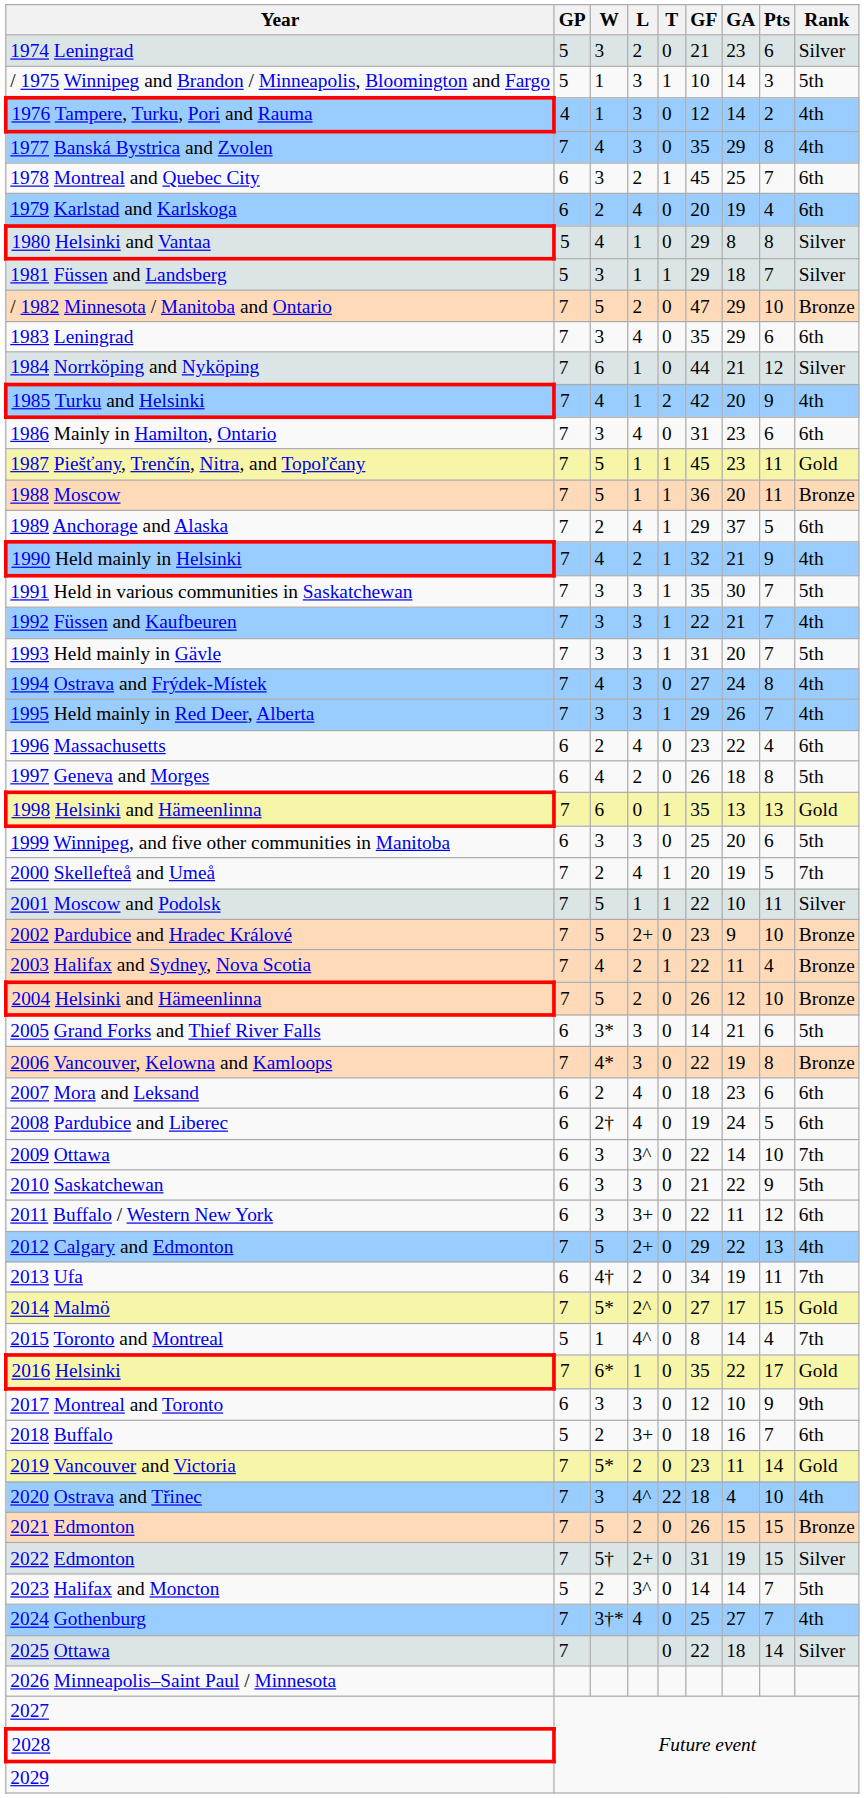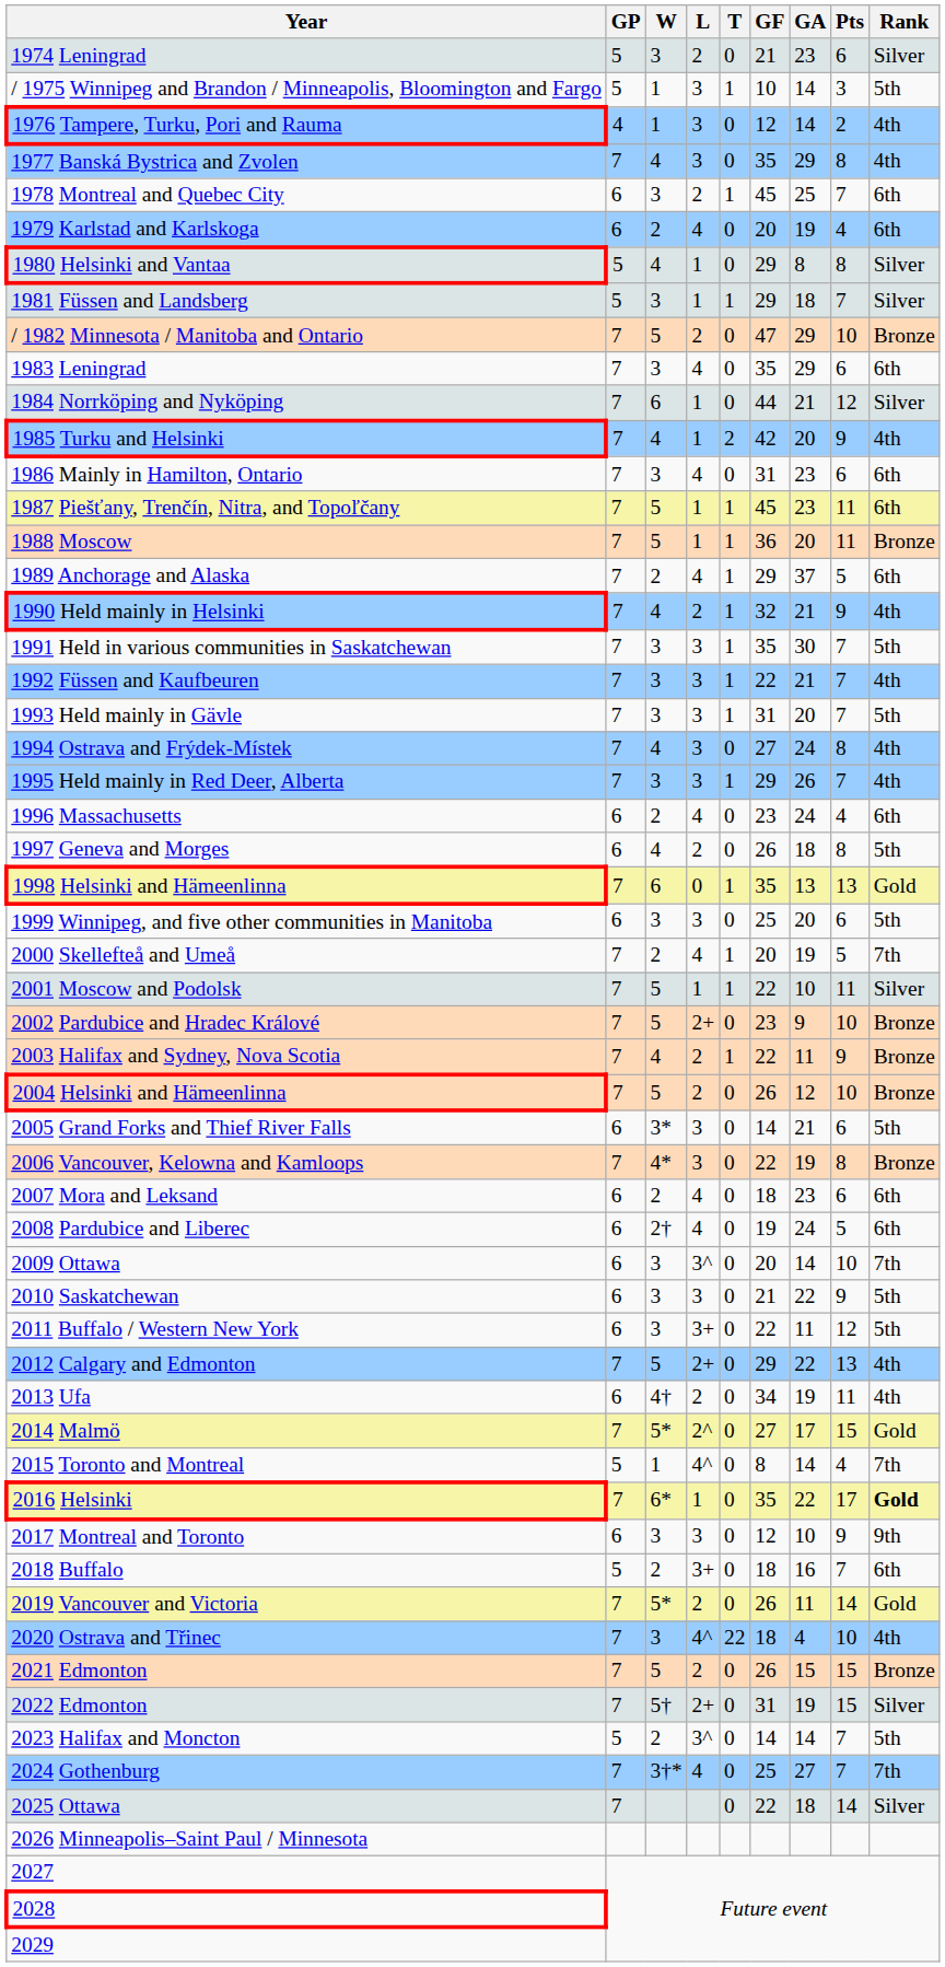 <table class="wikitable">
 <tr>
 <th>Year</th>
 <th>GP</th>
 <th>W</th>
 <th>L</th>
 <th>T</th>
 <th>GF</th>
 <th>GA</th>
 <th>Pts</th>
 <th>Rank</th>
 </tr>
 <tr style="background:#dce5e5;">
 <td> <a href='#'>1974</a> <a href='#'>Leningrad</a></td>
 <td>5</td>
 <td>3</td>
 <td>2</td>
 <td>0</td>
 <td>21</td>
 <td>23</td>
 <td>6</td>
 <td> Silver</td>
 </tr>
 <tr>
 <td> /  <a href='#'>1975</a> <a href='#'>Winnipeg</a> and <a href='#'>Brandon</a> / <a href='#'>Minneapolis</a>, <a href='#'>Bloomington</a> and <a href='#'>Fargo</a></td>
 <td>5</td>
 <td>1</td>
 <td>3</td>
 <td>1</td>
 <td>10</td>
 <td>14</td>
 <td>3</td>
 <td>5th</td>
 </tr>
 <tr style="background:#9acdff;"|>
 <td style="border: 3px solid red"> <a href='#'>1976</a> <a href='#'>Tampere</a>, <a href='#'>Turku</a>, <a href='#'>Pori</a> and <a href='#'>Rauma</a></td>
 <td>4</td>
 <td>1</td>
 <td>3</td>
 <td>0</td>
 <td>12</td>
 <td>14</td>
 <td>2</td>
 <td>4th</td>
 </tr>
 <tr style="background:#9acdff;"|>
 <td> <a href='#'>1977</a>  <a href='#'>Banská Bystrica</a> and <a href='#'>Zvolen</a></td>
 <td>7</td>
 <td>4</td>
 <td>3</td>
 <td>0</td>
 <td>35</td>
 <td>29</td>
 <td>8</td>
 <td>4th</td>
 </tr>
 <tr>
 <td> <a href='#'>1978</a> <a href='#'>Montreal</a> and <a href='#'>Quebec City</a></td>
 <td>6</td>
 <td>3</td>
 <td>2</td>
 <td>1</td>
 <td>45</td>
 <td>25</td>
 <td>7</td>
 <td>6th</td>
 </tr>
 <tr style="background:#9acdff;"|>
 <td> <a href='#'>1979</a> <a href='#'>Karlstad</a> and <a href='#'>Karlskoga</a></td>
 <td>6</td>
 <td>2</td>
 <td>4</td>
 <td>0</td>
 <td>20</td>
 <td>19</td>
 <td>4</td>
 <td>6th</td>
 </tr>
 <tr style="background:#dce5e5;">
 <td style="border: 3px solid red"> <a href='#'>1980</a> <a href='#'>Helsinki</a> and <a href='#'>Vantaa</a></td>
 <td>5</td>
 <td>4</td>
 <td>1</td>
 <td>0</td>
 <td>29</td>
 <td>8</td>
 <td>8</td>
 <td> Silver</td>
 </tr>
 <tr style="background:#dce5e5;">
 <td> <a href='#'>1981</a> <a href='#'>Füssen</a> and <a href='#'>Landsberg</a></td>
 <td>5</td>
 <td>3</td>
 <td>1</td>
 <td>1</td>
 <td>29</td>
 <td>18</td>
 <td>7</td>
 <td> Silver</td>
 </tr>
 <tr style="background:#ffdab9;">
 <td> /  <a href='#'>1982</a> <a href='#'>Minnesota</a> / <a href='#'>Manitoba</a> and <a href='#'>Ontario</a></td>
 <td>7</td>
 <td>5</td>
 <td>2</td>
 <td>0</td>
 <td>47</td>
 <td>29</td>
 <td>10</td>
 <td> Bronze</td>
 </tr>
 <tr>
 <td> <a href='#'>1983</a> <a href='#'>Leningrad</a></td>
 <td>7</td>
 <td>3</td>
 <td>4</td>
 <td>0</td>
 <td>35</td>
 <td>29</td>
 <td>6</td>
 <td>6th</td>
 </tr>
 <tr style="background:#dce5e5;">
 <td> <a href='#'>1984</a> <a href='#'>Norrköping</a> and <a href='#'>Nyköping</a></td>
 <td>7</td>
 <td>6</td>
 <td>1</td>
 <td>0</td>
 <td>44</td>
 <td>21</td>
 <td>12</td>
 <td> Silver</td>
 </tr>
 <tr style="background:#9acdff;"|>
 <td style="border: 3px solid red"> <a href='#'>1985</a> <a href='#'>Turku</a> and <a href='#'>Helsinki</a></td>
 <td>7</td>
 <td>4</td>
 <td>1</td>
 <td>2</td>
 <td>42</td>
 <td>20</td>
 <td>9</td>
 <td>4th</td>
 </tr>
 <tr>
 <td> <a href='#'>1986</a> Mainly in <a href='#'>Hamilton</a>, <a href='#'>Ontario</a></td>
 <td>7</td>
 <td>3</td>
 <td>4</td>
 <td>0</td>
 <td>31</td>
 <td>23</td>
 <td>6</td>
 <td>6th</td>
 </tr>
 <tr style="background:#f7f6a8;">
 <td> <a href='#'>1987</a> <a href='#'>Piešťany</a>, <a href='#'>Trenčín</a>, <a href='#'>Nitra</a>, and <a href='#'>Topoľčany</a></td>
 <td>7</td>
 <td>5</td>
 <td>1</td>
 <td>1</td>
 <td>45</td>
 <td>23</td>
 <td>11</td>
-<td> Gold</td>
+<td>6th</td>
 </tr>
 <tr style="background:#ffdab9;">
 <td> <a href='#'>1988</a> <a href='#'>Moscow</a></td>
 <td>7</td>
 <td>5</td>
 <td>1</td>
 <td>1</td>
 <td>36</td>
 <td>20</td>
 <td>11</td>
 <td> Bronze</td>
 </tr>
 <tr>
 <td> <a href='#'>1989</a>  <a href='#'>Anchorage</a> and <a href='#'>Alaska</a></td>
 <td>7</td>
 <td>2</td>
 <td>4</td>
 <td>1</td>
 <td>29</td>
 <td>37</td>
 <td>5</td>
 <td>6th</td>
 </tr>
 <tr style="background:#9acdff;"|>
 <td style="border: 3px solid red"> <a href='#'>1990</a>  Held mainly in <a href='#'>Helsinki</a></td>
 <td>7</td>
 <td>4</td>
 <td>2</td>
 <td>1</td>
 <td>32</td>
 <td>21</td>
 <td>9</td>
 <td>4th</td>
 </tr>
 <tr>
 <td> <a href='#'>1991</a> Held in various communities in <a href='#'>Saskatchewan</a></td>
 <td>7</td>
 <td>3</td>
 <td>3</td>
 <td>1</td>
 <td>35</td>
 <td>30</td>
 <td>7</td>
 <td>5th</td>
 </tr>
 <tr style="background:#9acdff;"|>
 <td> <a href='#'>1992</a> <a href='#'>Füssen</a> and <a href='#'>Kaufbeuren</a></td>
 <td>7</td>
 <td>3</td>
 <td>3</td>
 <td>1</td>
 <td>22</td>
 <td>21</td>
 <td>7</td>
 <td>4th</td>
 </tr>
 <tr>
 <td> <a href='#'>1993</a> Held mainly in <a href='#'>Gävle</a></td>
 <td>7</td>
 <td>3</td>
 <td>3</td>
 <td>1</td>
 <td>31</td>
 <td>20</td>
 <td>7</td>
 <td>5th</td>
 </tr>
 <tr style="background:#9acdff;"|>
 <td> <a href='#'>1994</a> <a href='#'>Ostrava</a> and <a href='#'>Frýdek-Místek</a></td>
 <td>7</td>
 <td>4</td>
 <td>3</td>
 <td>0</td>
 <td>27</td>
 <td>24</td>
 <td>8</td>
 <td>4th</td>
 </tr>
 <tr style="background:#9acdff;"|>
 <td> <a href='#'>1995</a> Held mainly in <a href='#'>Red Deer</a>, <a href='#'>Alberta</a></td>
 <td>7</td>
 <td>3</td>
 <td>3</td>
 <td>1</td>
 <td>29</td>
 <td>26</td>
 <td>7</td>
 <td>4th</td>
 </tr>
 <tr>
 <td> <a href='#'>1996</a> <a href='#'>Massachusetts</a></td>
 <td>6</td>
 <td>2</td>
 <td>4</td>
 <td>0</td>
 <td>23</td>
-<td>22</td>
+<td>24</td>
 <td>4</td>
 <td>6th</td>
 </tr>
 <tr>
 <td> <a href='#'>1997</a> <a href='#'>Geneva</a> and <a href='#'>Morges</a></td>
 <td>6</td>
 <td>4</td>
 <td>2</td>
 <td>0</td>
 <td>26</td>
 <td>18</td>
 <td>8</td>
 <td>5th</td>
 </tr>
 <tr style="background:#f7f6a8;">
 <td style="border: 3px solid red"> <a href='#'>1998</a> <a href='#'>Helsinki</a> and <a href='#'>Hämeenlinna</a></td>
 <td>7</td>
 <td>6</td>
 <td>0</td>
 <td>1</td>
 <td>35</td>
 <td>13</td>
 <td>13</td>
 <td> Gold</td>
 </tr>
 <tr>
 <td> <a href='#'>1999</a> <a href='#'>Winnipeg</a>, and five other communities in <a href='#'>Manitoba</a></td>
 <td>6</td>
 <td>3</td>
 <td>3</td>
 <td>0</td>
 <td>25</td>
 <td>20</td>
 <td>6</td>
 <td>5th</td>
 </tr>
 <tr>
 <td> <a href='#'>2000</a> <a href='#'>Skellefteå</a> and <a href='#'>Umeå</a></td>
 <td>7</td>
 <td>2</td>
 <td>4</td>
 <td>1</td>
 <td>20</td>
 <td>19</td>
 <td>5</td>
 <td>7th</td>
 </tr>
 <tr style="background:#dce5e5;">
 <td> <a href='#'>2001</a> <a href='#'>Moscow</a> and <a href='#'>Podolsk</a></td>
 <td>7</td>
 <td>5</td>
 <td>1</td>
 <td>1</td>
 <td>22</td>
 <td>10</td>
 <td>11</td>
 <td> Silver</td>
 </tr>
 <tr style="background:#ffdab9;">
 <td> <a href='#'>2002</a> <a href='#'>Pardubice</a> and <a href='#'>Hradec Králové</a></td>
 <td>7</td>
 <td>5</td>
 <td>2+</td>
 <td>0</td>
 <td>23</td>
 <td>9</td>
 <td>10</td>
 <td> Bronze</td>
 </tr>
 <tr style="background:#ffdab9;">
 <td> <a href='#'>2003</a>  <a href='#'>Halifax</a> and <a href='#'>Sydney</a>, <a href='#'>Nova Scotia</a></td>
 <td>7</td>
 <td>4</td>
 <td>2</td>
 <td>1</td>
 <td>22</td>
 <td>11</td>
-<td>4</td>
+<td>9</td>
 <td> Bronze</td>
 </tr>
 <tr style="background:#ffdab9;">
 <td style="border: 3px solid red"> <a href='#'>2004</a> <a href='#'>Helsinki</a> and <a href='#'>Hämeenlinna</a></td>
 <td>7</td>
 <td>5</td>
 <td>2</td>
 <td>0</td>
 <td>26</td>
 <td>12</td>
 <td>10</td>
 <td> Bronze</td>
 </tr>
 <tr>
 <td> <a href='#'>2005</a> <a href='#'>Grand Forks</a> and <a href='#'>Thief River Falls</a></td>
 <td>6</td>
 <td>3*</td>
 <td>3</td>
 <td>0</td>
 <td>14</td>
 <td>21</td>
 <td>6</td>
 <td>5th</td>
 </tr>
 <tr style="background:#ffdab9;">
 <td> <a href='#'>2006</a> <a href='#'>Vancouver</a>, <a href='#'>Kelowna</a> and <a href='#'>Kamloops</a></td>
 <td>7</td>
 <td>4*</td>
 <td>3</td>
 <td>0</td>
 <td>22</td>
 <td>19</td>
 <td>8</td>
 <td> Bronze</td>
 </tr>
 <tr>
 <td> <a href='#'>2007</a> <a href='#'>Mora</a> and <a href='#'>Leksand</a></td>
 <td>6</td>
 <td>2</td>
 <td>4</td>
 <td>0</td>
 <td>18</td>
 <td>23</td>
 <td>6</td>
 <td>6th</td>
 </tr>
 <tr>
 <td> <a href='#'>2008</a> <a href='#'>Pardubice</a> and <a href='#'>Liberec</a></td>
 <td>6</td>
 <td>2†</td>
 <td>4</td>
 <td>0</td>
 <td>19</td>
 <td>24</td>
 <td>5</td>
 <td>6th</td>
 </tr>
 <tr>
 <td> <a href='#'>2009</a> <a href='#'>Ottawa</a></td>
 <td>6</td>
 <td>3</td>
 <td>3^</td>
 <td>0</td>
-<td>22</td>
+<td>20</td>
 <td>14</td>
 <td>10</td>
 <td>7th</td>
 </tr>
 <tr>
 <td> <a href='#'>2010</a> <a href='#'>Saskatchewan</a></td>
 <td>6</td>
 <td>3</td>
 <td>3</td>
 <td>0</td>
 <td>21</td>
 <td>22</td>
 <td>9</td>
 <td>5th</td>
 </tr>
 <tr>
 <td> <a href='#'>2011</a> <a href='#'>Buffalo</a> / <a href='#'>Western New York</a></td>
 <td>6</td>
 <td>3</td>
 <td>3+</td>
 <td>0</td>
 <td>22</td>
 <td>11</td>
 <td>12</td>
-<td>6th</td>
+<td>5th</td>
 </tr>
 <tr style="background:#9acdff;"|>
 <td> <a href='#'>2012</a> <a href='#'>Calgary</a> and <a href='#'>Edmonton</a></td>
 <td>7</td>
 <td>5</td>
 <td>2+</td>
 <td>0</td>
 <td>29</td>
 <td>22</td>
 <td>13</td>
 <td>4th</td>
 </tr>
 <tr>
 <td> <a href='#'>2013</a> <a href='#'>Ufa</a></td>
 <td>6</td>
 <td>4†</td>
 <td>2</td>
 <td>0</td>
 <td>34</td>
 <td>19</td>
 <td>11</td>
-<td>7th</td>
+<td>4th</td>
 </tr>
 <tr style="background:#f7f6a8;">
 <td> <a href='#'>2014</a> <a href='#'>Malmö</a></td>
 <td>7</td>
 <td>5*</td>
 <td>2^</td>
 <td>0</td>
 <td>27</td>
 <td>17</td>
 <td>15</td>
 <td> Gold</td>
 </tr>
 <tr>
 <td> <a href='#'>2015</a> <a href='#'>Toronto</a> and <a href='#'>Montreal</a></td>
 <td>5</td>
 <td>1</td>
 <td>4^</td>
 <td>0</td>
 <td>8</td>
 <td>14</td>
 <td>4</td>
 <td>7th</td>
 </tr>
 <tr style="background:#f7f6a8;">
 <td style="border: 3px solid red"> <a href='#'>2016</a> <a href='#'>Helsinki</a></td>
 <td>7</td>
 <td>6*</td>
 <td>1</td>
 <td>0</td>
 <td>35</td>
 <td>22</td>
 <td>17</td>
-<td> Gold</td>
+<td><strong> Gold</strong></td>
 </tr>
 <tr>
 <td> <a href='#'>2017</a> <a href='#'>Montreal</a> and <a href='#'>Toronto</a></td>
 <td>6</td>
 <td>3</td>
 <td>3</td>
 <td>0</td>
 <td>12</td>
 <td>10</td>
 <td>9</td>
 <td>9th</td>
 </tr>
 <tr>
 <td> <a href='#'>2018</a> <a href='#'>Buffalo</a></td>
 <td>5</td>
 <td>2</td>
 <td>3+</td>
 <td>0</td>
 <td>18</td>
 <td>16</td>
 <td>7</td>
 <td>6th</td>
 </tr>
 <tr style="background:#f7f6a8;">
 <td> <a href='#'>2019</a> <a href='#'>Vancouver</a> and <a href='#'>Victoria</a></td>
 <td>7</td>
 <td>5*</td>
 <td>2</td>
 <td>0</td>
-<td>23</td>
+<td>26</td>
 <td>11</td>
 <td>14</td>
 <td> Gold</td>
 </tr>
 <tr style="background:#9acdff;"|>
 <td> <a href='#'>2020</a> <a href='#'>Ostrava</a> and <a href='#'>Třinec</a></td>
 <td>7</td>
 <td>3</td>
 <td>4^</td>
 <td>22</td>
 <td>18</td>
 <td>4</td>
 <td>10</td>
 <td>4th</td>
 </tr>
 <tr style="background:#ffdab9;">
 <td> <a href='#'>2021</a>  <a href='#'>Edmonton</a></td>
 <td>7</td>
 <td>5</td>
 <td>2</td>
 <td>0</td>
 <td>26</td>
 <td>15</td>
 <td>15</td>
 <td> Bronze</td>
 </tr>
 <tr style="background:#dce5e5;">
 <td> <a href='#'>2022</a>  <a href='#'>Edmonton</a></td>
 <td>7</td>
 <td>5†</td>
 <td>2+</td>
 <td>0</td>
 <td>31</td>
 <td>19</td>
 <td>15</td>
 <td> Silver</td>
 </tr>
 <tr>
 <td> <a href='#'>2023</a> <a href='#'>Halifax</a> and <a href='#'>Moncton</a></td>
 <td>5</td>
 <td>2</td>
 <td>3^</td>
 <td>0</td>
 <td>14</td>
 <td>14</td>
 <td>7</td>
 <td>5th</td>
 </tr>
 <tr style="background:#9acdff;"|>
 <td> <a href='#'>2024</a> <a href='#'>Gothenburg</a></td>
 <td>7</td>
 <td>3†*</td>
 <td>4</td>
 <td>0</td>
 <td>25</td>
 <td>27</td>
 <td>7</td>
-<td>4th</td>
+<td>7th</td>
 </tr>
 <tr style="background:#dce5e5;">
 <td> <a href='#'>2025</a>  <a href='#'>Ottawa</a></td>
 <td>7</td>
 <td></td>
 <td></td>
 <td>0</td>
 <td>22</td>
 <td>18</td>
 <td>14</td>
 <td> Silver</td>
 </tr>
 <tr>
 <td> <a href='#'>2026</a>  <a href='#'>Minneapolis–Saint Paul</a> / <a href='#'>Minnesota</a></td>
 <td></td>
 <td></td>
 <td></td>
 <td></td>
 <td></td>
 <td></td>
 <td></td>
 <td></td>
 </tr>
 <tr>
 <td> <a href='#'>2027</a></td>
 <td colspan=10 rowspan=3 align=center><em>Future event</em></td>
 </tr>
 <tr>
 <td style="border: 3px solid red"> <a href='#'>2028</a></td>
 </tr>
 <tr>
 <td> <a href='#'>2029</a></td>
 </tr>
 </table>
